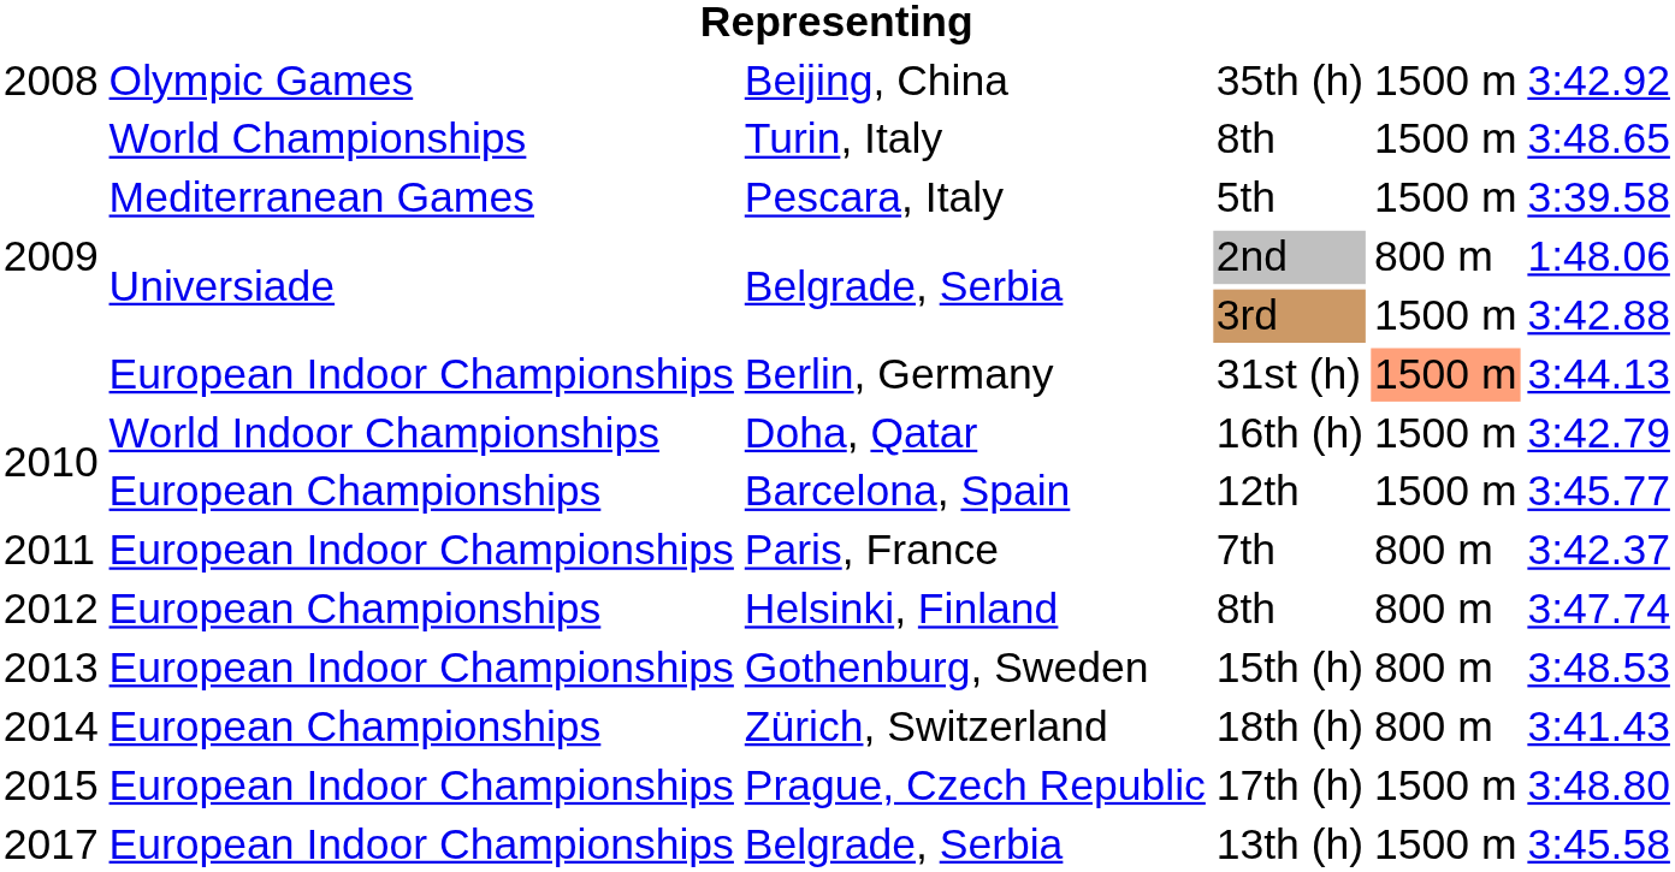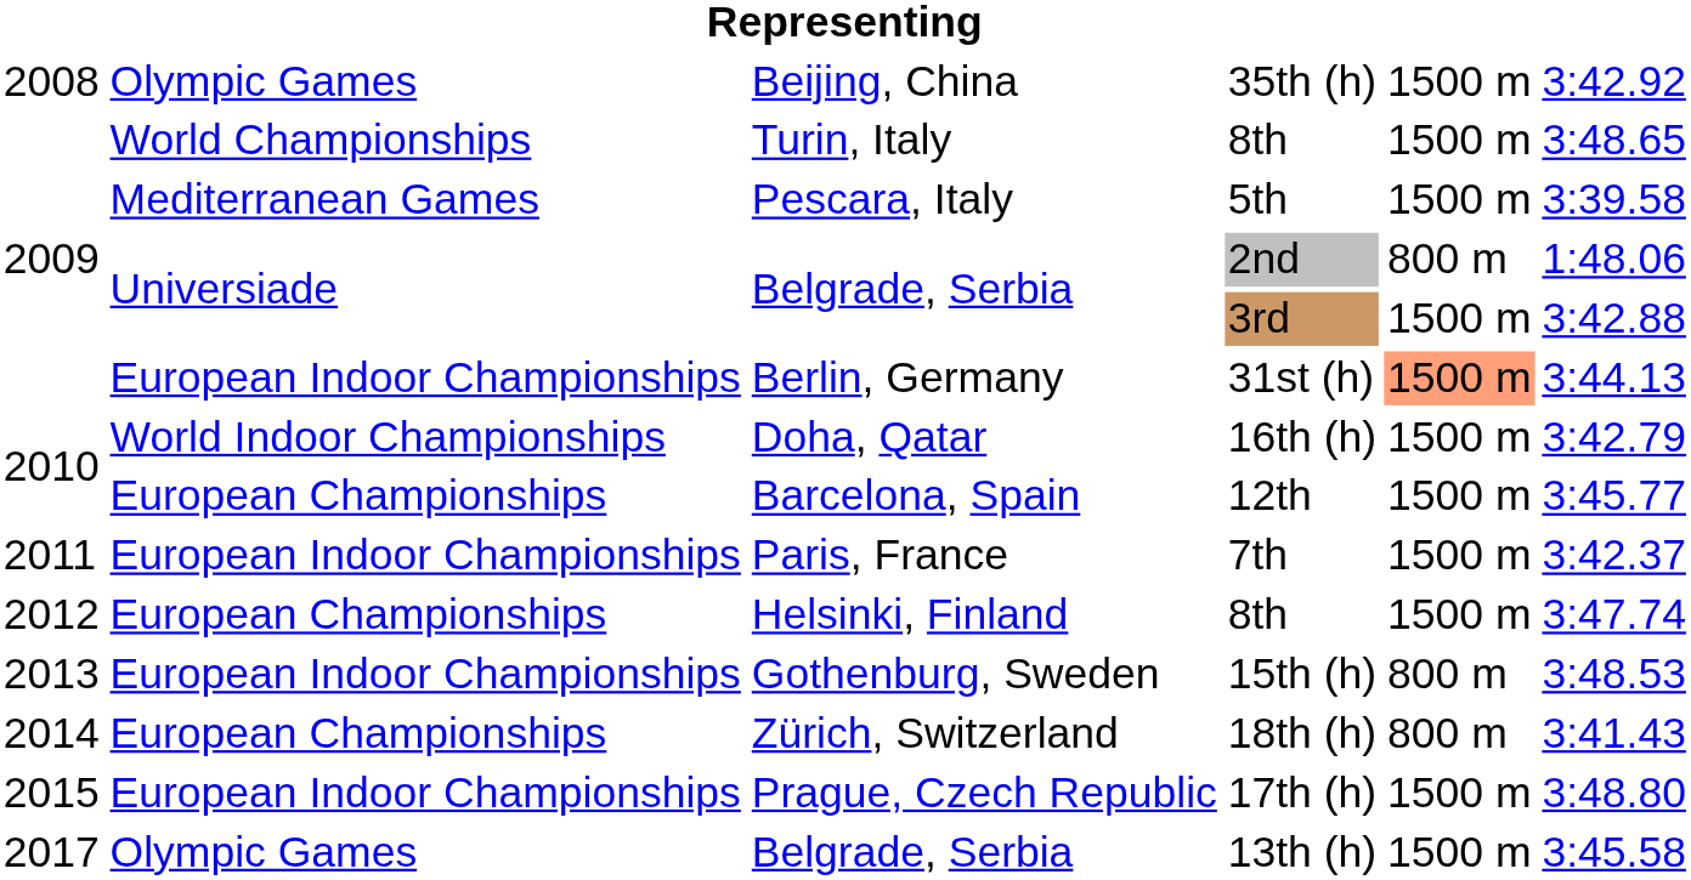 <table>
 <tr>
 <th colspan="6">Representing </th>
 </tr>
 <tr>
 <td>2008</td>
 <td><a href='#'>Olympic Games</a></td>
 <td><a href='#'>Beijing</a>, China</td>
 <td>35th (h)</td>
 <td>1500 m</td>
 <td><a href='#'>3:42.92</a></td>
 </tr>
 <tr>
 <td rowspan=5>2009</td>
 <td><a href='#'>World Championships</a></td>
 <td><a href='#'>Turin</a>, Italy</td>
 <td>8th</td>
 <td>1500 m</td>
 <td><a href='#'>3:48.65</a></td>
 </tr>
 <tr>
 <td><a href='#'>Mediterranean Games</a></td>
 <td><a href='#'>Pescara</a>, Italy</td>
 <td>5th</td>
 <td>1500 m</td>
 <td><a href='#'>3:39.58</a></td>
 </tr>
 <tr>
 <td rowspan=2><a href='#'>Universiade</a></td>
 <td rowspan=2><a href='#'>Belgrade</a>, <a href='#'>Serbia</a></td>
 <td bgcolor="silver">2nd</td>
 <td>800 m</td>
 <td><a href='#'>1:48.06</a></td>
 </tr>
 <tr>
 <td bgcolor="cc9966">3rd</td>
 <td>1500 m</td>
 <td><a href='#'>3:42.88</a></td>
 </tr>
 <tr>
 <td><a href='#'>European Indoor Championships</a></td>
 <td><a href='#'>Berlin</a>, Germany</td>
 <td>31st (h)</td>
 <td style="background: lightsalmon;">1500 m</td>
 <td><a href='#'>3:44.13</a></td>
 </tr>
 <tr>
 <td rowspan=2>2010</td>
 <td><a href='#'>World Indoor Championships</a></td>
 <td><a href='#'>Doha</a>, <a href='#'>Qatar</a></td>
 <td>16th (h)</td>
 <td>1500 m</td>
 <td><a href='#'>3:42.79</a></td>
 </tr>
 <tr>
 <td><a href='#'>European Championships</a></td>
 <td><a href='#'>Barcelona</a>, <a href='#'>Spain</a></td>
 <td>12th</td>
 <td>1500 m</td>
 <td><a href='#'>3:45.77</a></td>
 </tr>
 <tr>
 <td>2011</td>
 <td><a href='#'>European Indoor Championships</a></td>
 <td><a href='#'>Paris</a>, France</td>
 <td>7th</td>
-<td>800 m</td>
+<td>1500 m</td>
 <td><a href='#'>3:42.37</a></td>
 </tr>
 <tr>
 <td>2012</td>
 <td><a href='#'>European Championships</a></td>
 <td><a href='#'>Helsinki</a>, <a href='#'>Finland</a></td>
 <td>8th</td>
-<td>800 m</td>
+<td>1500 m</td>
 <td><a href='#'>3:47.74</a></td>
 </tr>
 <tr>
 <td>2013</td>
 <td><a href='#'>European Indoor Championships</a></td>
 <td><a href='#'>Gothenburg</a>, Sweden</td>
 <td>15th (h)</td>
 <td>800 m</td>
 <td><a href='#'>3:48.53</a></td>
 </tr>
 <tr>
 <td>2014</td>
 <td><a href='#'>European Championships</a></td>
 <td><a href='#'>Zürich</a>, Switzerland</td>
 <td>18th (h)</td>
 <td>800 m</td>
 <td><a href='#'>3:41.43</a></td>
 </tr>
 <tr>
 <td>2015</td>
 <td><a href='#'>European Indoor Championships</a></td>
 <td><a href='#'>Prague, Czech Republic</a></td>
 <td>17th (h)</td>
 <td>1500 m</td>
 <td><a href='#'>3:48.80</a></td>
 </tr>
 <tr>
 <td>2017</td>
-<td><a href='#'>European Indoor Championships</a></td>
+<td><a href='#'>Olympic Games</a></td>
 <td><a href='#'>Belgrade</a>, <a href='#'>Serbia</a></td>
 <td>13th (h)</td>
 <td>1500 m</td>
 <td><a href='#'>3:45.58</a></td>
 </tr>
 </table>
